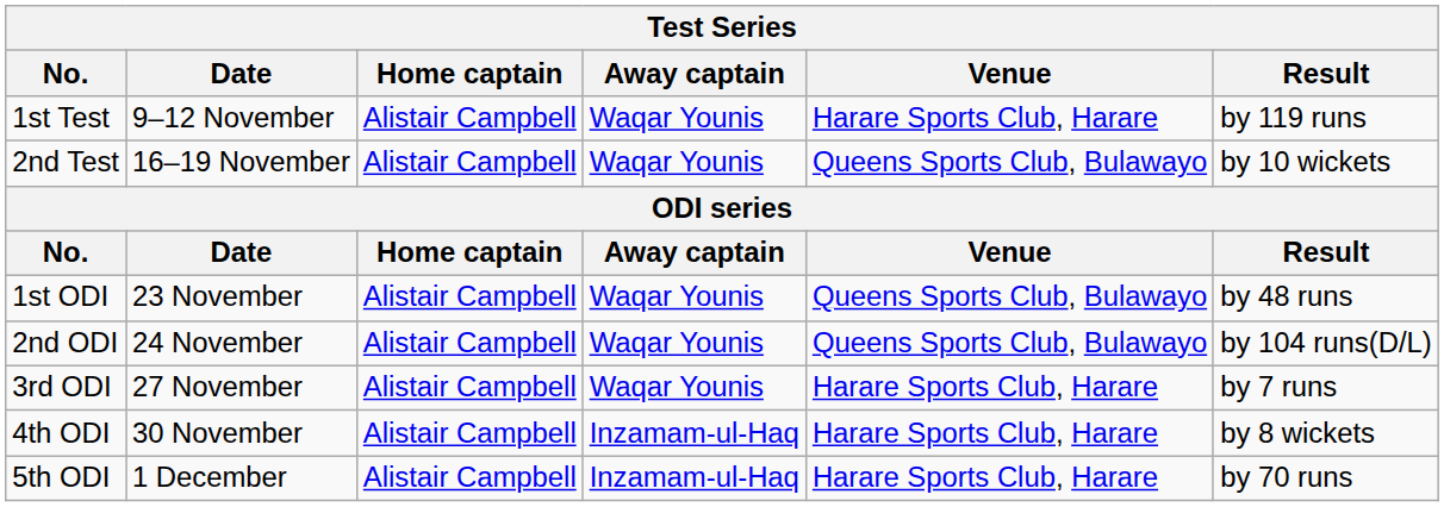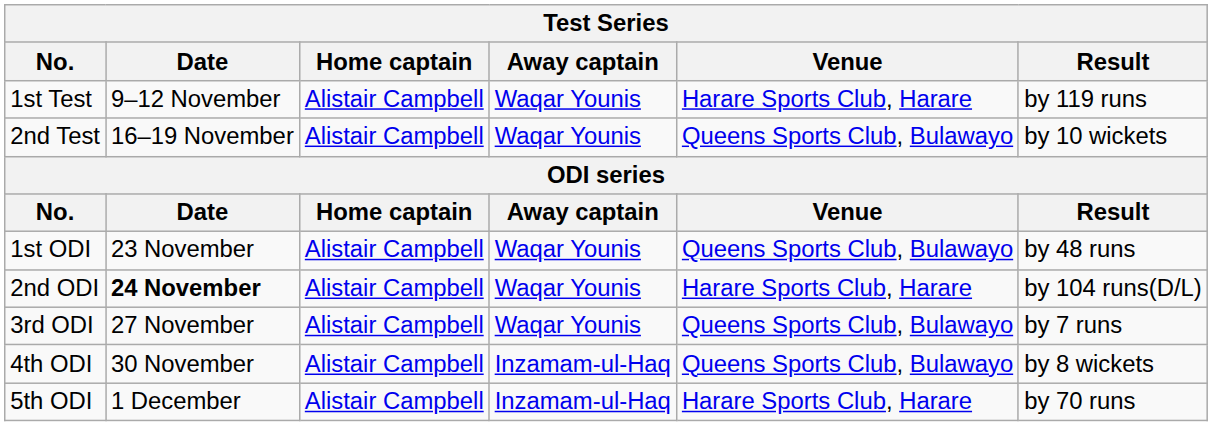 <table class="wikitable">
 <tr>
 <th colspan="9">Test Series</th>
 </tr>
 <tr>
 <th>No.</th>
 <th>Date</th>
 <th>Home captain</th>
 <th>Away captain</th>
 <th>Venue</th>
 <th>Result</th>
 </tr>
 <tr>
 <td>1st Test</td>
 <td>9–12 November</td>
 <td><a href='#'>Alistair Campbell</a></td>
 <td><a href='#'>Waqar Younis</a></td>
 <td><a href='#'>Harare Sports Club</a>, <a href='#'>Harare</a></td>
 <td> by 119 runs</td>
 </tr>
 <tr>
 <td>2nd Test</td>
 <td>16–19 November</td>
 <td><a href='#'>Alistair Campbell</a></td>
 <td><a href='#'>Waqar Younis</a></td>
 <td><a href='#'>Queens Sports Club</a>, <a href='#'>Bulawayo</a></td>
 <td> by 10 wickets</td>
 </tr>
 <tr>
 <th colspan="9">ODI series</th>
 </tr>
 <tr>
 <th>No.</th>
 <th>Date</th>
 <th>Home captain</th>
 <th>Away captain</th>
 <th>Venue</th>
 <th>Result</th>
 </tr>
 <tr>
 <td>1st ODI</td>
 <td>23 November</td>
 <td><a href='#'>Alistair Campbell</a></td>
 <td><a href='#'>Waqar Younis</a></td>
 <td><a href='#'>Queens Sports Club</a>, <a href='#'>Bulawayo</a></td>
 <td> by 48 runs</td>
 </tr>
 <tr>
 <td>2nd ODI</td>
-<td>24 November</td>
+<td><strong>24 November</strong></td>
 <td><a href='#'>Alistair Campbell</a></td>
 <td><a href='#'>Waqar Younis</a></td>
-<td><a href='#'>Queens Sports Club</a>, <a href='#'>Bulawayo</a></td>
+<td><a href='#'>Harare Sports Club</a>, <a href='#'>Harare</a></td>
 <td> by 104 runs(D/L)</td>
 </tr>
 <tr>
 <td>3rd ODI</td>
 <td>27 November</td>
 <td><a href='#'>Alistair Campbell</a></td>
 <td><a href='#'>Waqar Younis</a></td>
-<td><a href='#'>Harare Sports Club</a>, <a href='#'>Harare</a></td>
+<td><a href='#'>Queens Sports Club</a>, <a href='#'>Bulawayo</a></td>
 <td> by 7 runs</td>
 </tr>
 <tr>
 <td>4th ODI</td>
 <td>30 November</td>
 <td><a href='#'>Alistair Campbell</a></td>
 <td><a href='#'>Inzamam-ul-Haq</a></td>
-<td><a href='#'>Harare Sports Club</a>, <a href='#'>Harare</a></td>
+<td><a href='#'>Queens Sports Club</a>, <a href='#'>Bulawayo</a></td>
 <td> by 8 wickets</td>
 </tr>
 <tr>
 <td>5th ODI</td>
 <td>1 December</td>
 <td><a href='#'>Alistair Campbell</a></td>
 <td><a href='#'>Inzamam-ul-Haq</a></td>
 <td><a href='#'>Harare Sports Club</a>, <a href='#'>Harare</a></td>
 <td> by 70 runs</td>
 </tr>
 </table>
